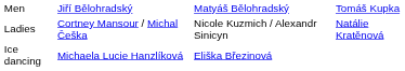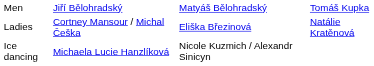 <table>
 <tr>
 <td>Men</td>
 <td><a href='#'>Jiří Bělohradský</a></td>
 <td><a href='#'>Matyáš Bělohradský</a></td>
 <td><a href='#'>Tomáš Kupka</a></td>
 </tr>
 <tr>
 <td>Ladies</td>
 <td><a href='#'>Cortney Mansour</a> / <a href='#'>Michal Češka</a></td>
-<td>Nicole Kuzmich / Alexandr Sinicyn</td>
+<td><a href='#'>Eliška Březinová</a></td>
 <td><a href='#'>Natálie Kratěnová</a></td>
 </tr>
 <tr>
 <td>Ice dancing</td>
 <td><a href='#'>Michaela Lucie Hanzlíková</a></td>
-<td><a href='#'>Eliška Březinová</a></td>
+<td>Nicole Kuzmich / Alexandr Sinicyn</td>
 <td></td>
 </tr>
 </table>
